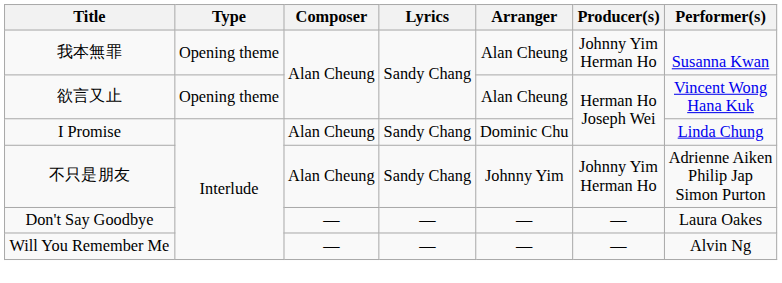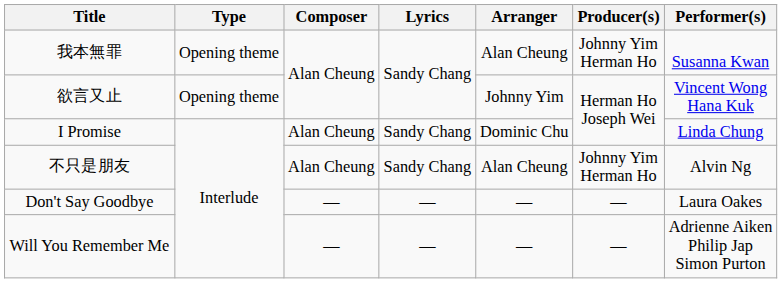 <table class="wikitable" style="text-align:center; width:60%;">
 <tr>
 <th>Title</th>
 <th>Type</th>
 <th>Composer</th>
 <th>Lyrics</th>
 <th>Arranger</th>
 <th>Producer(s)</th>
 <th>Performer(s)</th>
 </tr>
 <tr>
 <td>我本無罪</td>
 <td>Opening theme</td>
 <td rowspan="2">Alan Cheung</td>
 <td rowspan="2">Sandy Chang</td>
 <td>Alan Cheung</td>
 <td>Johnny Yim <br> Herman Ho</td>
 <td><br><a href='#'>Susanna Kwan</a></td>
 </tr>
 <tr>
 <td>欲言又止</td>
 <td>Opening theme</td>
-<td>Alan Cheung</td>
+<td>Johnny Yim</td>
 <td rowspan="2">Herman Ho <br> Joseph Wei</td>
 <td><a href='#'>Vincent Wong</a> <br> <a href='#'>Hana Kuk</a></td>
 </tr>
 <tr>
 <td>I Promise</td>
 <td rowspan="4">Interlude</td>
 <td>Alan Cheung</td>
 <td>Sandy Chang</td>
 <td>Dominic Chu</td>
 <td><a href='#'>Linda Chung</a></td>
 </tr>
 <tr>
 <td>不只是朋友</td>
 <td>Alan Cheung</td>
 <td>Sandy Chang</td>
-<td>Johnny Yim</td>
+<td>Alan Cheung</td>
 <td>Johnny Yim <br> Herman Ho</td>
-<td>Adrienne Aiken <br> Philip Jap <br> Simon Purton</td>
+<td>Alvin Ng</td>
 </tr>
 <tr>
 <td>Don't Say Goodbye</td>
 <td>—</td>
 <td>—</td>
 <td>—</td>
 <td>—</td>
 <td>Laura Oakes</td>
 </tr>
 <tr>
 <td>Will You Remember Me</td>
 <td>—</td>
 <td>—</td>
 <td>—</td>
 <td>—</td>
-<td>Alvin Ng</td>
+<td>Adrienne Aiken <br> Philip Jap <br> Simon Purton</td>
 </tr>
 </table>
